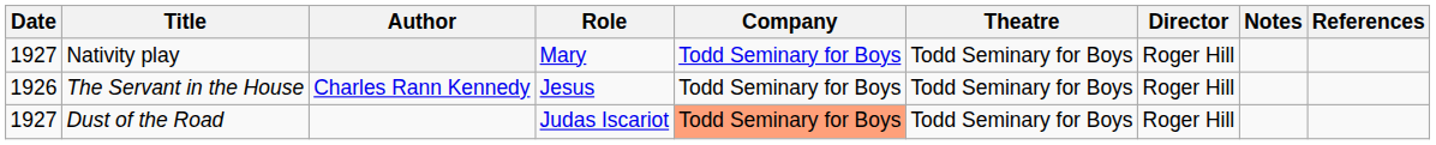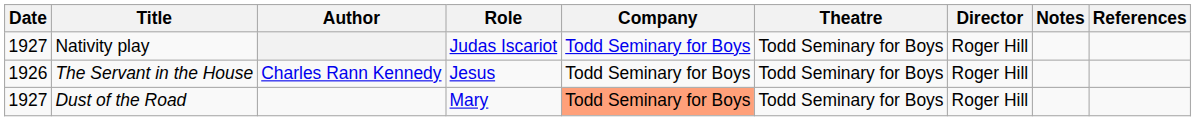 <table class="wikitable">
 <tr>
 <th>Date</th>
 <th>Title</th>
 <th>Author</th>
 <th>Role</th>
 <th>Company</th>
 <th>Theatre</th>
 <th>Director</th>
 <th>Notes</th>
 <th>References</th>
 </tr>
 <tr>
 <td>1927</td>
 <td>Nativity play</td>
 <th></th>
-<td><a href='#'>Mary</a></td>
+<td><a href='#'>Judas Iscariot</a></td>
 <td><a href='#'>Todd Seminary for Boys</a></td>
 <td>Todd Seminary for Boys</td>
 <td>Roger Hill</td>
 <td></td>
 <td></td>
 </tr>
 <tr>
 <td>1926</td>
 <td><em>The Servant in the House</em></td>
 <td><a href='#'>Charles Rann Kennedy</a></td>
 <td><a href='#'>Jesus</a></td>
 <td>Todd Seminary for Boys</td>
 <td>Todd Seminary for Boys</td>
 <td>Roger Hill</td>
 <td></td>
 <td></td>
 </tr>
 <tr>
 <td>1927</td>
 <td><em>Dust of the Road</em></td>
 <td></td>
-<td><a href='#'>Judas Iscariot</a></td>
+<td><a href='#'>Mary</a></td>
 <td style="background: lightsalmon;">Todd Seminary for Boys</td>
 <td>Todd Seminary for Boys</td>
 <td>Roger Hill</td>
 <td></td>
 <td></td>
 </tr>
 </table>
